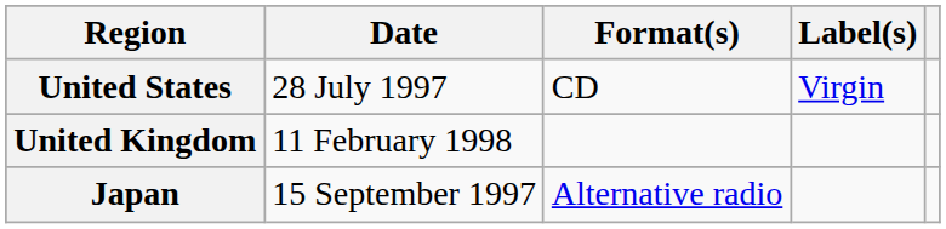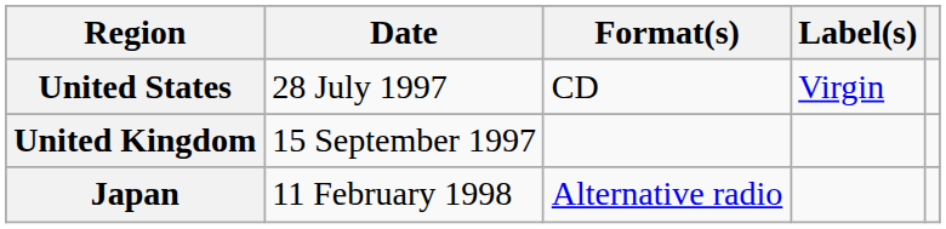 <table class="wikitable plainrowheaders">
 <tr>
 <th scope="col">Region</th>
 <th scope="col">Date</th>
 <th scope="col">Format(s)</th>
 <th scope="col">Label(s)</th>
 <th scope="col"></th>
 </tr>
 <tr>
 <th scope="row">United States</th>
 <td>28 July 1997</td>
 <td>CD</td>
 <td><a href='#'>Virgin</a></td>
 <td></td>
 </tr>
 <tr>
 <th scope="row">United Kingdom</th>
-<td>11 February 1998</td>
+<td>15 September 1997</td>
 <td></td>
 <td></td>
 <td></td>
 </tr>
 <tr>
 <th scope="row">Japan</th>
-<td>15 September 1997</td>
+<td>11 February 1998</td>
 <td><a href='#'>Alternative radio</a></td>
 <td></td>
 <td></td>
 </tr>
 </table>
